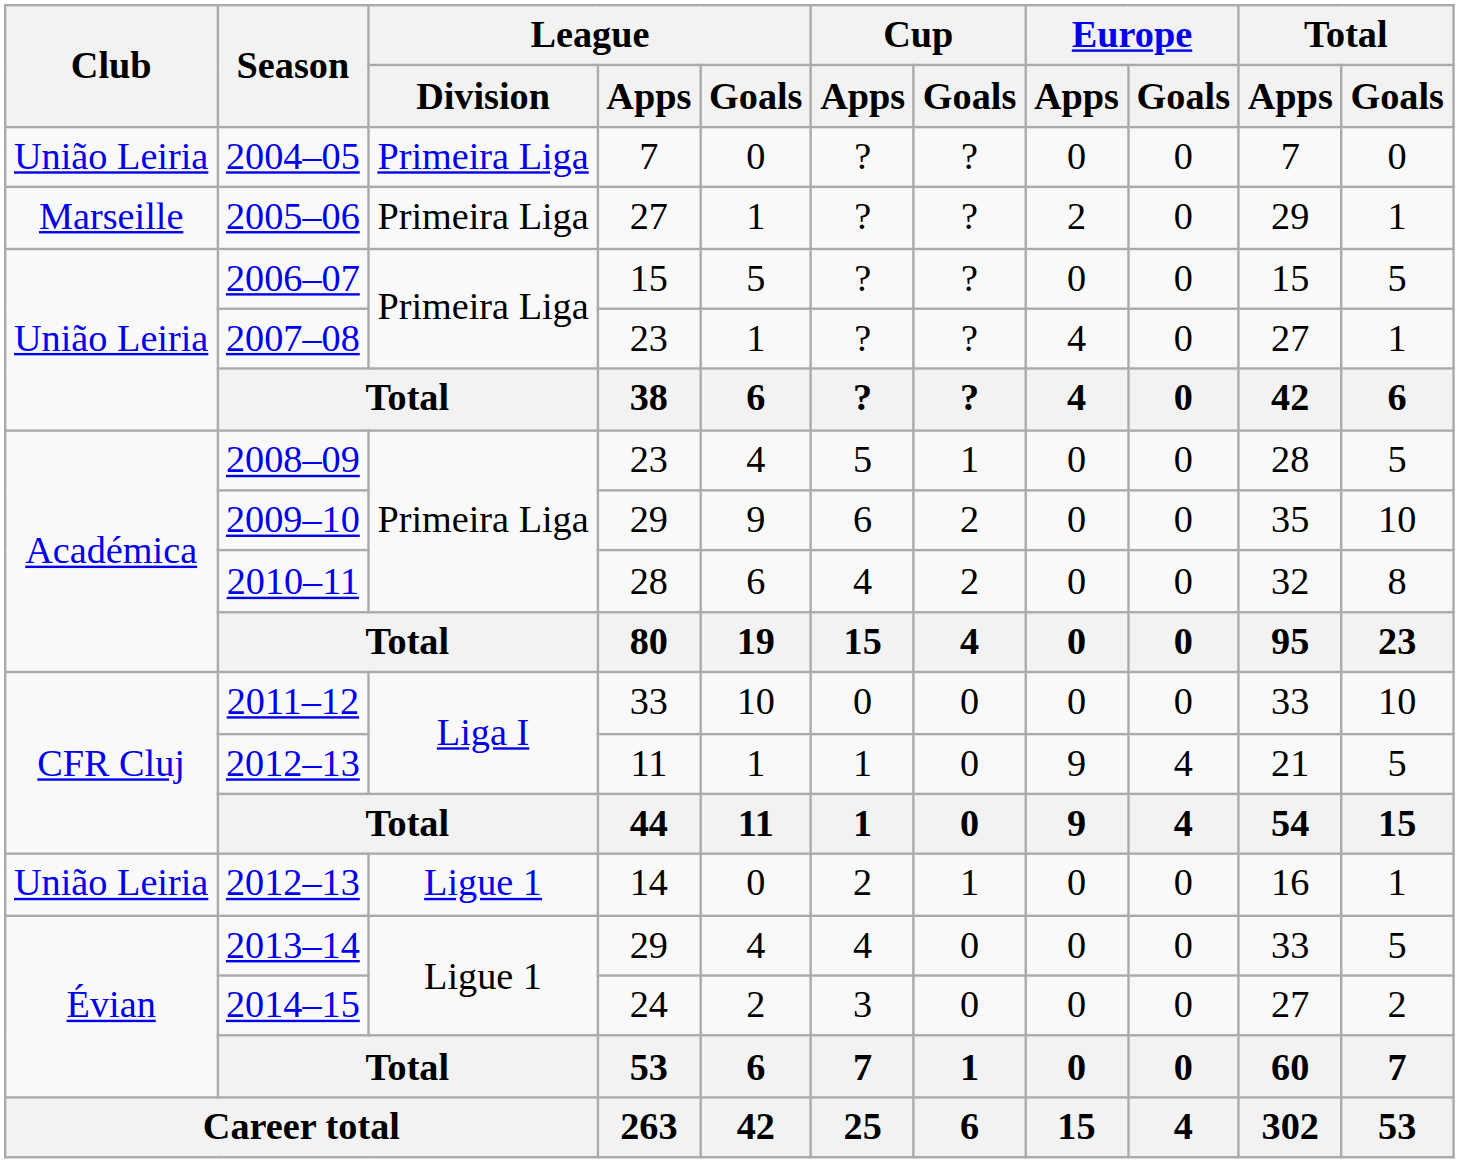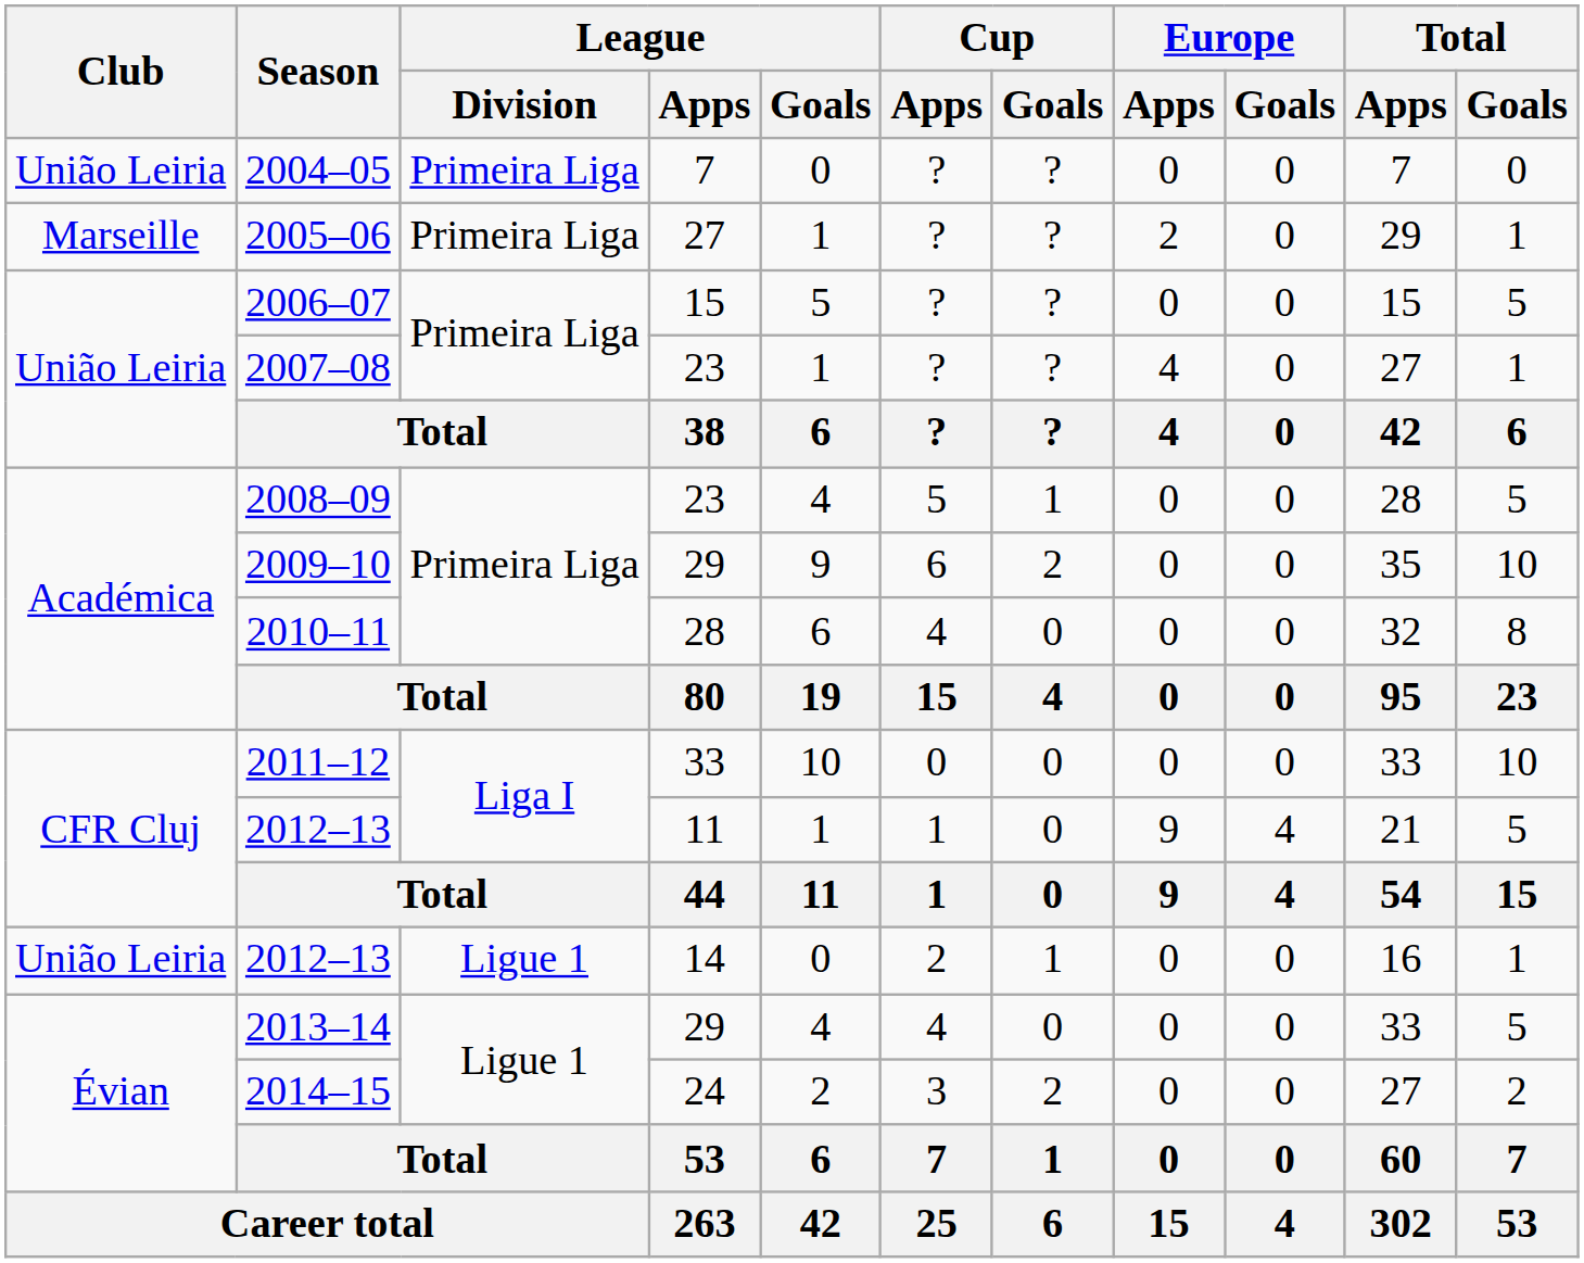 <table class="wikitable" style="text-align:center">
 <tr>
 <th rowspan="2">Club</th>
 <th rowspan="2">Season</th>
 <th colspan="3">League</th>
 <th colspan="2">Cup</th>
 <th colspan="2"><a href='#'>Europe</a></th>
 <th colspan="2">Total</th>
 </tr>
 <tr>
 <th>Division</th>
 <th>Apps</th>
 <th>Goals</th>
 <th>Apps</th>
 <th>Goals</th>
 <th>Apps</th>
 <th>Goals</th>
 <th>Apps</th>
 <th>Goals</th>
 </tr>
 <tr>
 <td><a href='#'>União Leiria</a></td>
 <td><a href='#'>2004–05</a></td>
 <td><a href='#'>Primeira Liga</a></td>
 <td>7</td>
 <td>0</td>
 <td>?</td>
 <td>?</td>
 <td>0</td>
 <td>0</td>
 <td>7</td>
 <td>0</td>
 </tr>
 <tr>
 <td><a href='#'>Marseille</a></td>
 <td><a href='#'>2005–06</a></td>
 <td>Primeira Liga</td>
 <td>27</td>
 <td>1</td>
 <td>?</td>
 <td>?</td>
 <td>2</td>
 <td>0</td>
 <td>29</td>
 <td>1</td>
 </tr>
 <tr>
 <td rowspan="3"><a href='#'>União Leiria</a></td>
 <td><a href='#'>2006–07</a></td>
 <td rowspan="2">Primeira Liga</td>
 <td>15</td>
 <td>5</td>
 <td>?</td>
 <td>?</td>
 <td>0</td>
 <td>0</td>
 <td>15</td>
 <td>5</td>
 </tr>
 <tr>
 <td><a href='#'>2007–08</a></td>
 <td>23</td>
 <td>1</td>
 <td>?</td>
 <td>?</td>
 <td>4</td>
 <td>0</td>
 <td>27</td>
 <td>1</td>
 </tr>
 <tr>
 <th colspan="2">Total</th>
 <th>38</th>
 <th>6</th>
 <th>?</th>
 <th>?</th>
 <th>4</th>
 <th>0</th>
 <th>42</th>
 <th>6</th>
 </tr>
 <tr>
 <td rowspan="4"><a href='#'>Académica</a></td>
 <td><a href='#'>2008–09</a></td>
 <td rowspan="3">Primeira Liga</td>
 <td>23</td>
 <td>4</td>
 <td>5</td>
 <td>1</td>
 <td>0</td>
 <td>0</td>
 <td>28</td>
 <td>5</td>
 </tr>
 <tr>
 <td><a href='#'>2009–10</a></td>
 <td>29</td>
 <td>9</td>
 <td>6</td>
 <td>2</td>
 <td>0</td>
 <td>0</td>
 <td>35</td>
 <td>10</td>
 </tr>
 <tr>
 <td><a href='#'>2010–11</a></td>
 <td>28</td>
 <td>6</td>
 <td>4</td>
-<td>2</td>
+<td>0</td>
 <td>0</td>
 <td>0</td>
 <td>32</td>
 <td>8</td>
 </tr>
 <tr>
 <th colspan="2">Total</th>
 <th>80</th>
 <th>19</th>
 <th>15</th>
 <th>4</th>
 <th>0</th>
 <th>0</th>
 <th>95</th>
 <th>23</th>
 </tr>
 <tr>
 <td rowspan="3"><a href='#'>CFR Cluj</a></td>
 <td><a href='#'>2011–12</a></td>
 <td rowspan="2"><a href='#'>Liga I</a></td>
 <td>33</td>
 <td>10</td>
 <td>0</td>
 <td>0</td>
 <td>0</td>
 <td>0</td>
 <td>33</td>
 <td>10</td>
 </tr>
 <tr>
 <td><a href='#'>2012–13</a></td>
 <td>11</td>
 <td>1</td>
 <td>1</td>
 <td>0</td>
 <td>9</td>
 <td>4</td>
 <td>21</td>
 <td>5</td>
 </tr>
 <tr>
 <th colspan="2">Total</th>
 <th>44</th>
 <th>11</th>
 <th>1</th>
 <th>0</th>
 <th>9</th>
 <th>4</th>
 <th>54</th>
 <th>15</th>
 </tr>
 <tr>
 <td><a href='#'>União Leiria</a></td>
 <td><a href='#'>2012–13</a></td>
 <td><a href='#'>Ligue 1</a></td>
 <td>14</td>
 <td>0</td>
 <td>2</td>
 <td>1</td>
 <td>0</td>
 <td>0</td>
 <td>16</td>
 <td>1</td>
 </tr>
 <tr>
 <td rowspan="3"><a href='#'>Évian</a></td>
 <td><a href='#'>2013–14</a></td>
 <td rowspan="2">Ligue 1</td>
 <td>29</td>
 <td>4</td>
 <td>4</td>
 <td>0</td>
 <td>0</td>
 <td>0</td>
 <td>33</td>
 <td>5</td>
 </tr>
 <tr>
 <td><a href='#'>2014–15</a></td>
 <td>24</td>
 <td>2</td>
 <td>3</td>
-<td>0</td>
+<td>2</td>
 <td>0</td>
 <td>0</td>
 <td>27</td>
 <td>2</td>
 </tr>
 <tr>
 <th colspan="2">Total</th>
 <th>53</th>
 <th>6</th>
 <th>7</th>
 <th>1</th>
 <th>0</th>
 <th>0</th>
 <th>60</th>
 <th>7</th>
 </tr>
 <tr>
 <th colspan="3">Career total</th>
 <th>263</th>
 <th>42</th>
 <th>25</th>
 <th>6</th>
 <th>15</th>
 <th>4</th>
 <th>302</th>
 <th>53</th>
 </tr>
 </table>
